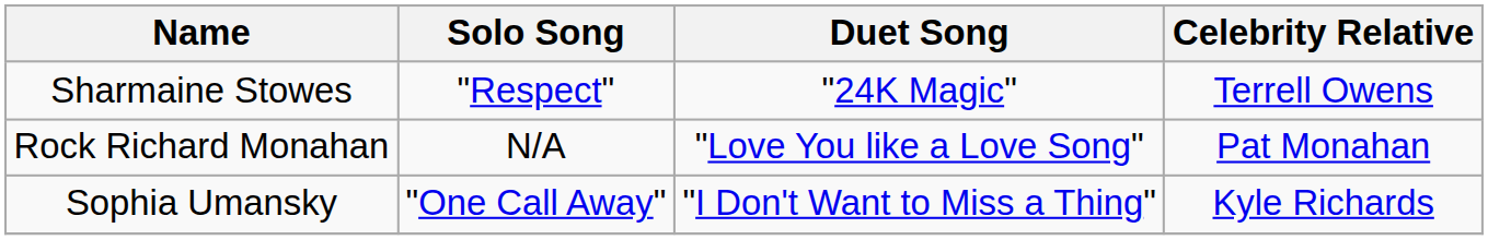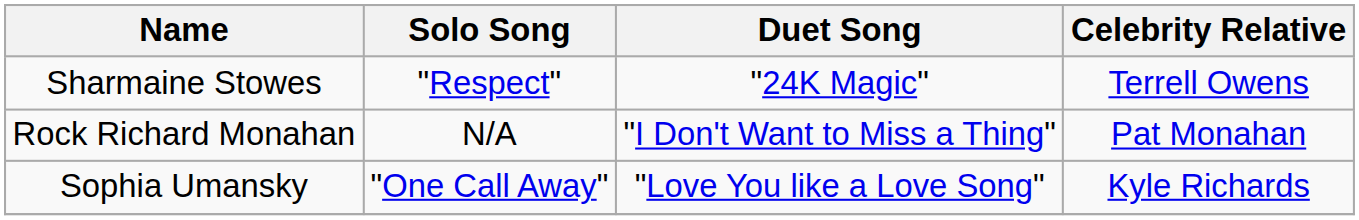 <table class="wikitable" style="text-align:center;">
 <tr>
 <th>Name<br></th>
 <th>Solo Song<br></th>
 <th>Duet Song<br></th>
 <th>Celebrity Relative<br></th>
 </tr>
 <tr>
 <td>Sharmaine Stowes</td>
 <td>"<a href='#'>Respect</a>"<br></td>
 <td>"<a href='#'>24K Magic</a>"<br></td>
 <td><a href='#'>Terrell Owens</a><br></td>
 </tr>
 <tr>
 <td>Rock Richard Monahan</td>
 <td>N/A</td>
-<td>"<a href='#'>Love You like a Love Song</a>"<br></td>
+<td>"<a href='#'>I Don't Want to Miss a Thing</a>"<br></td>
 <td><a href='#'>Pat Monahan</a><br></td>
 </tr>
 <tr>
 <td>Sophia Umansky</td>
 <td>"<a href='#'>One Call Away</a>"<br></td>
-<td>"<a href='#'>I Don't Want to Miss a Thing</a>"<br></td>
+<td>"<a href='#'>Love You like a Love Song</a>"<br></td>
 <td><a href='#'>Kyle Richards</a><br></td>
 </tr>
 <tr>
 </tr>
 </table>
